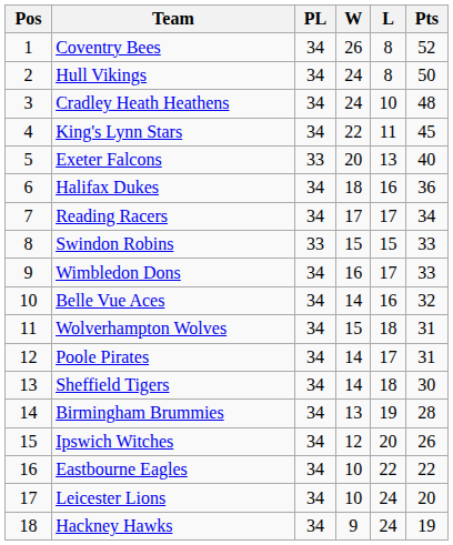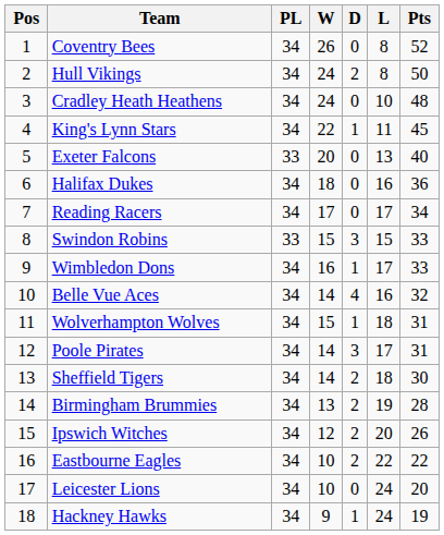 <table class=wikitable width="400">
 <tr>
 <th>Pos</th>
 <th>Team</th>
 <th>PL</th>
 <th>W</th>
+<th>D</th>
 <th>L</th>
 <th>Pts</th>
 </tr>
 <tr align="center">
 <td>1</td>
 <td align="left"><a href='#'>Coventry Bees</a></td>
 <td>34</td>
 <td>26</td>
+<td>0</td>
 <td>8</td>
 <td>52</td>
 </tr>
 <tr align="center">
 <td>2</td>
 <td align="left"><a href='#'>Hull Vikings</a></td>
 <td>34</td>
 <td>24</td>
+<td>2</td>
 <td>8</td>
 <td>50</td>
 </tr>
 <tr align="center">
 <td>3</td>
 <td align="left"><a href='#'>Cradley Heath Heathens</a></td>
 <td>34</td>
 <td>24</td>
+<td>0</td>
 <td>10</td>
 <td>48</td>
 </tr>
 <tr align="center">
 <td>4</td>
 <td align="left"><a href='#'>King's Lynn Stars</a></td>
 <td>34</td>
 <td>22</td>
+<td>1</td>
 <td>11</td>
 <td>45</td>
 </tr>
 <tr align="center">
 <td>5</td>
 <td align="left"><a href='#'>Exeter Falcons</a></td>
 <td>33</td>
 <td>20</td>
+<td>0</td>
 <td>13</td>
 <td>40</td>
 </tr>
 <tr align="center">
 <td>6</td>
 <td align="left"><a href='#'>Halifax Dukes</a></td>
 <td>34</td>
 <td>18</td>
+<td>0</td>
 <td>16</td>
 <td>36</td>
 </tr>
 <tr align="center">
 <td>7</td>
 <td align="left"><a href='#'>Reading Racers</a></td>
 <td>34</td>
 <td>17</td>
+<td>0</td>
 <td>17</td>
 <td>34</td>
 </tr>
 <tr align="center">
 <td>8</td>
 <td align="left"><a href='#'>Swindon Robins</a></td>
 <td>33</td>
 <td>15</td>
+<td>3</td>
 <td>15</td>
 <td>33</td>
 </tr>
 <tr align="center">
 <td>9</td>
 <td align="left"><a href='#'>Wimbledon Dons</a></td>
 <td>34</td>
 <td>16</td>
+<td>1</td>
 <td>17</td>
 <td>33</td>
 </tr>
 <tr align="center">
 <td>10</td>
 <td align="left"><a href='#'>Belle Vue Aces</a></td>
 <td>34</td>
 <td>14</td>
+<td>4</td>
 <td>16</td>
 <td>32</td>
 </tr>
 <tr align="center">
 <td>11</td>
 <td align="left"><a href='#'>Wolverhampton Wolves</a></td>
 <td>34</td>
 <td>15</td>
+<td>1</td>
 <td>18</td>
 <td>31</td>
 </tr>
 <tr align="center">
 <td>12</td>
 <td align="left"><a href='#'>Poole Pirates</a></td>
 <td>34</td>
 <td>14</td>
+<td>3</td>
 <td>17</td>
 <td>31</td>
 </tr>
 <tr align="center">
 <td>13</td>
 <td align="left"><a href='#'>Sheffield Tigers</a></td>
 <td>34</td>
 <td>14</td>
+<td>2</td>
 <td>18</td>
 <td>30</td>
 </tr>
 <tr align="center">
 <td>14</td>
 <td align="left"><a href='#'>Birmingham Brummies</a></td>
 <td>34</td>
 <td>13</td>
+<td>2</td>
 <td>19</td>
 <td>28</td>
 </tr>
 <tr align="center">
 <td>15</td>
 <td align="left"><a href='#'>Ipswich Witches</a></td>
 <td>34</td>
 <td>12</td>
+<td>2</td>
 <td>20</td>
 <td>26</td>
 </tr>
 <tr align="center">
 <td>16</td>
 <td align="left"><a href='#'>Eastbourne Eagles</a></td>
 <td>34</td>
 <td>10</td>
+<td>2</td>
 <td>22</td>
 <td>22</td>
 </tr>
 <tr align="center">
 <td>17</td>
 <td align="left"><a href='#'>Leicester Lions</a></td>
 <td>34</td>
 <td>10</td>
+<td>0</td>
 <td>24</td>
 <td>20</td>
 </tr>
 <tr align="center">
 <td>18</td>
 <td align="left"><a href='#'>Hackney Hawks</a></td>
 <td>34</td>
 <td>9</td>
+<td>1</td>
 <td>24</td>
 <td>19</td>
 </tr>
 </table>
